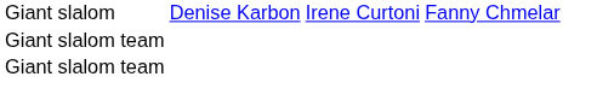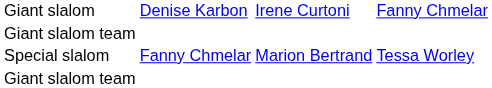 <table>
 <tr>
 <td>Giant slalom</td>
 <td> <a href='#'>Denise Karbon</a></td>
 <td> <a href='#'>Irene Curtoni</a></td>
 <td> <a href='#'>Fanny Chmelar</a></td>
 </tr>
 <tr>
 <td>Giant slalom team</td>
 <td></td>
 <td></td>
 <td></td>
 </tr>
 <tr>
+<td>Special slalom</td>
+<td> <a href='#'>Fanny Chmelar</a></td>
+<td> <a href='#'>Marion Bertrand</a></td>
+<td> <a href='#'>Tessa Worley</a></td>
+</tr>
+<tr>
 <td>Giant slalom team</td>
 <td></td>
 <td></td>
 <td></td>
 </tr>
 </table>
